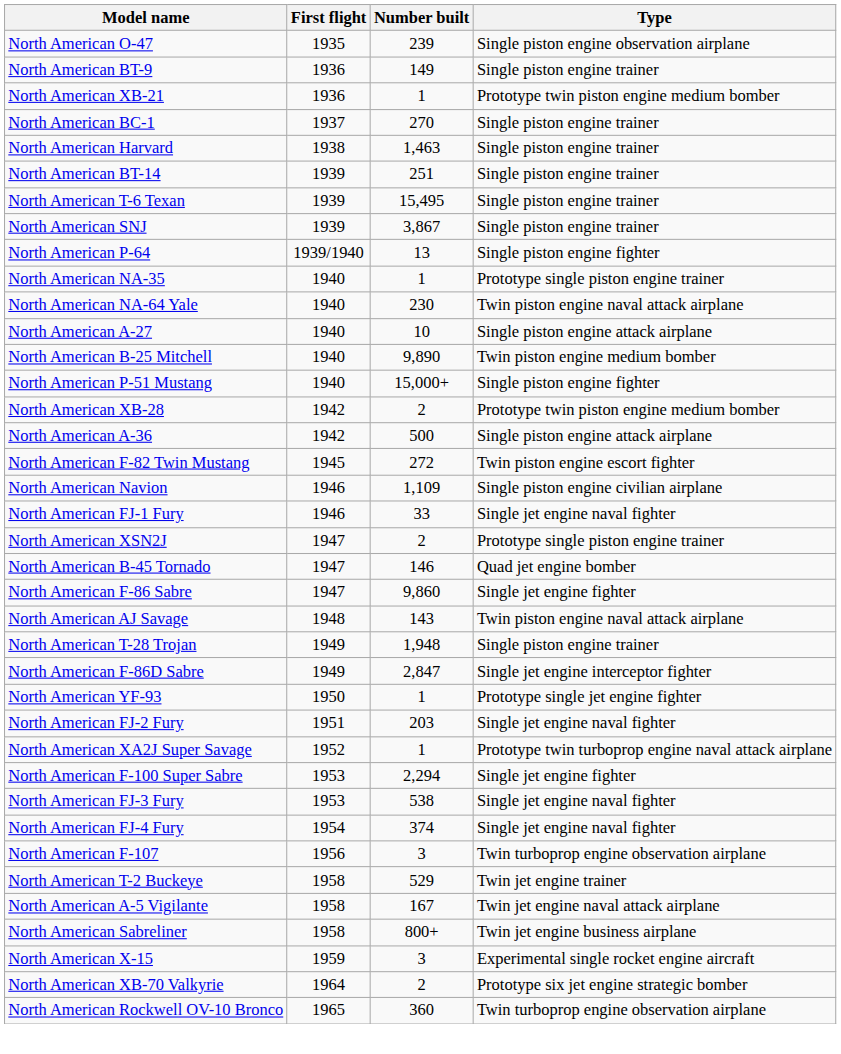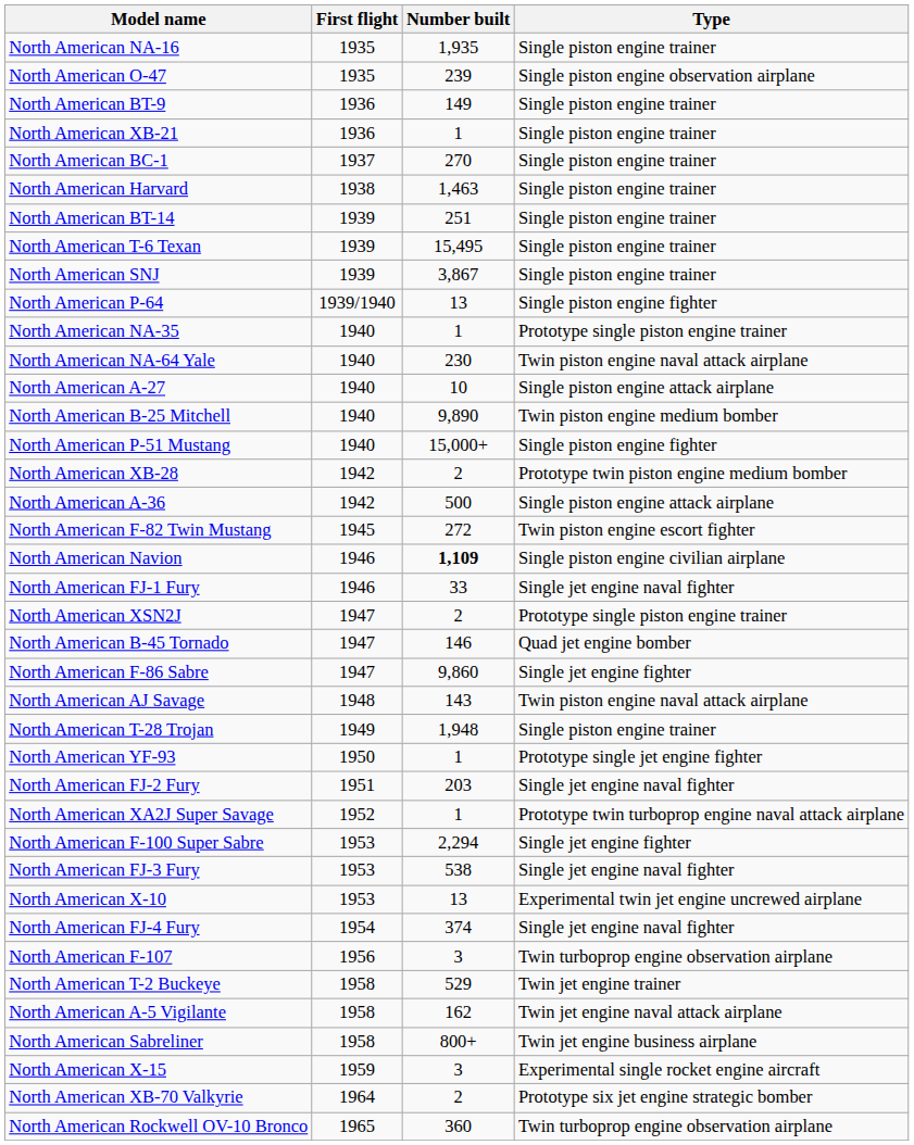 <table class="wikitable sortable">
 <tr>
 <th>Model name</th>
 <th>First flight</th>
 <th>Number built</th>
 <th>Type</th>
+</tr>
+<tr>
+<td align=left><a href='#'>North American NA-16</a></td>
+<td align=center>1935</td>
+<td align=center>1,935</td>
+<td align=left>Single piston engine trainer</td>
 </tr>
 <tr>
 <td align=left><a href='#'>North American O-47</a></td>
 <td align=center>1935</td>
 <td align=center>239</td>
 <td align=left>Single piston engine observation airplane</td>
 </tr>
 <tr>
 <td align=left><a href='#'>North American BT-9</a></td>
 <td align=center>1936</td>
 <td align=center>149</td>
 <td align=left>Single piston engine trainer</td>
 </tr>
 <tr>
 <td align=left><a href='#'>North American XB-21</a></td>
 <td align=center>1936</td>
 <td align=center>1</td>
-<td align=left>Prototype twin piston engine medium bomber</td>
+<td align=left>Single piston engine trainer</td>
 </tr>
 <tr>
 <td align=left><a href='#'>North American BC-1</a></td>
 <td align=center>1937</td>
 <td align=center>270</td>
 <td align=left>Single piston engine trainer</td>
 </tr>
 <tr>
 <td align=left><a href='#'>North American Harvard</a></td>
 <td align=center>1938</td>
 <td align=center>1,463</td>
 <td align=left>Single piston engine trainer</td>
 </tr>
 <tr>
 <td align=left><a href='#'>North American BT-14</a></td>
 <td align=center>1939</td>
 <td align=center>251</td>
 <td align=left>Single piston engine trainer</td>
 </tr>
 <tr>
 <td align=left><a href='#'>North American T-6 Texan</a></td>
 <td align=center>1939</td>
 <td align=center>15,495</td>
 <td align=left>Single piston engine trainer</td>
 </tr>
 <tr>
 <td align=left><a href='#'>North American SNJ</a></td>
 <td align=center>1939</td>
 <td align=center>3,867</td>
 <td align=left>Single piston engine trainer</td>
 </tr>
 <tr>
 <td align=left><a href='#'>North American P-64</a></td>
 <td align=center>1939/1940</td>
 <td align=center>13</td>
 <td align=left>Single piston engine fighter</td>
 </tr>
 <tr>
 <td align=left><a href='#'>North American NA-35</a></td>
 <td align=center>1940</td>
 <td align=center>1</td>
 <td align=left>Prototype single piston engine trainer</td>
 </tr>
 <tr>
 <td align=left><a href='#'>North American NA-64 Yale</a></td>
 <td align=center>1940</td>
 <td align=center>230</td>
 <td align=left>Twin piston engine naval attack airplane</td>
 </tr>
 <tr>
 <td align=left><a href='#'>North American A-27</a></td>
 <td align=center>1940</td>
 <td align=center>10</td>
 <td align=left>Single piston engine attack airplane</td>
 </tr>
 <tr>
 <td align=left><a href='#'>North American B-25 Mitchell</a></td>
 <td align=center>1940</td>
 <td align=center>9,890</td>
 <td align=left>Twin piston engine medium bomber</td>
 </tr>
 <tr>
 <td align=left><a href='#'>North American P-51 Mustang</a></td>
 <td align=center>1940</td>
 <td align=center>15,000+</td>
 <td align=left>Single piston engine fighter</td>
 </tr>
 <tr>
 <td align=left><a href='#'>North American XB-28</a></td>
 <td align=center>1942</td>
 <td align=center>2</td>
 <td align=left>Prototype twin piston engine medium bomber</td>
 </tr>
 <tr>
 <td align=left><a href='#'>North American A-36</a></td>
 <td align=center>1942</td>
 <td align=center>500</td>
 <td align=left>Single piston engine attack airplane</td>
 </tr>
 <tr>
 <td align=left><a href='#'>North American F-82 Twin Mustang</a></td>
 <td align=center>1945</td>
 <td align=center>272</td>
 <td align=left>Twin piston engine escort fighter</td>
 </tr>
 <tr>
 <td align=left><a href='#'>North American Navion</a></td>
 <td align=center>1946</td>
-<td align=center>1,109</td>
+<td align=center><strong>1,109</strong></td>
 <td align=left>Single piston engine civilian airplane</td>
 </tr>
 <tr>
 <td align=left><a href='#'>North American FJ-1 Fury</a></td>
 <td align=center>1946</td>
 <td align=center>33</td>
 <td align=left>Single jet engine naval fighter</td>
 </tr>
 <tr>
 <td align=left><a href='#'>North American XSN2J</a></td>
 <td align=center>1947</td>
 <td align=center>2</td>
 <td align=left>Prototype single piston engine trainer</td>
 </tr>
 <tr>
 <td align=left><a href='#'>North American B-45 Tornado</a></td>
 <td align=center>1947</td>
 <td align=center>146</td>
 <td align=left>Quad jet engine bomber</td>
 </tr>
 <tr>
 <td align=left><a href='#'>North American F-86 Sabre</a></td>
 <td align=center>1947</td>
 <td align=center>9,860</td>
 <td align=left>Single jet engine fighter</td>
 </tr>
 <tr>
 <td align=left><a href='#'>North American AJ Savage</a></td>
 <td align=center>1948</td>
 <td align=center>143</td>
 <td align=left>Twin piston engine naval attack airplane</td>
 </tr>
 <tr>
 <td align=left><a href='#'>North American T-28 Trojan</a></td>
 <td align=center>1949</td>
 <td align=center>1,948</td>
 <td align=left>Single piston engine trainer</td>
 </tr>
 <tr>
-<td align=left><a href='#'>North American F-86D Sabre</a></td>
-<td align=center>1949</td>
-<td align=center>2,847</td>
-<td align=left>Single jet engine interceptor fighter</td>
-</tr>
-<tr>
 <td align=left><a href='#'>North American YF-93</a></td>
 <td align=center>1950</td>
 <td align=center>1</td>
 <td align=left>Prototype single jet engine fighter</td>
 </tr>
 <tr>
 <td align=left><a href='#'>North American FJ-2 Fury</a></td>
 <td align=center>1951</td>
 <td align=center>203</td>
 <td align=left>Single jet engine naval fighter</td>
 </tr>
 <tr>
 <td align=left><a href='#'>North American XA2J Super Savage</a></td>
 <td align=center>1952</td>
 <td align=center>1</td>
 <td align=left>Prototype twin turboprop engine naval attack airplane</td>
 </tr>
 <tr>
 <td align=left><a href='#'>North American F-100 Super Sabre</a></td>
 <td align=center>1953</td>
 <td align=center>2,294</td>
 <td align=left>Single jet engine fighter</td>
 </tr>
 <tr>
 <td align=left><a href='#'>North American FJ-3 Fury</a></td>
 <td align=center>1953</td>
 <td align=center>538</td>
 <td align=left>Single jet engine naval fighter</td>
 </tr>
 <tr>
+<td align=left><a href='#'>North American X-10</a></td>
+<td align=center>1953</td>
+<td align=center>13</td>
+<td align=left>Experimental twin jet engine uncrewed airplane</td>
+</tr>
+<tr>
 <td align=left><a href='#'>North American FJ-4 Fury</a></td>
 <td align=center>1954</td>
 <td align=center>374</td>
 <td align=left>Single jet engine naval fighter</td>
 </tr>
 <tr>
 <td align=left><a href='#'>North American F-107</a></td>
 <td align=center>1956</td>
 <td align=center>3</td>
 <td align=left>Twin turboprop engine observation airplane</td>
 </tr>
 <tr>
 <td align=left><a href='#'>North American T-2 Buckeye</a></td>
 <td align=center>1958</td>
 <td align=center>529</td>
 <td align=left>Twin jet engine trainer</td>
 </tr>
 <tr>
 <td align=left><a href='#'>North American A-5 Vigilante</a></td>
 <td align=center>1958</td>
-<td align=center>167</td>
+<td align=center>162</td>
 <td align=left>Twin jet engine naval attack airplane</td>
 </tr>
 <tr>
 <td align=left><a href='#'>North American Sabreliner</a></td>
 <td align=center>1958</td>
 <td align=center>800+</td>
 <td align=left>Twin jet engine business airplane</td>
 </tr>
 <tr>
 <td align=left><a href='#'>North American X-15</a></td>
 <td align=center>1959</td>
 <td align=center>3</td>
 <td align=left>Experimental single rocket engine aircraft</td>
 </tr>
 <tr>
 <td align=left><a href='#'>North American XB-70 Valkyrie</a></td>
 <td align=center>1964</td>
 <td align=center>2</td>
 <td align=left>Prototype six jet engine strategic bomber</td>
 </tr>
 <tr>
 <td align=left><a href='#'>North American Rockwell OV-10 Bronco</a></td>
 <td align=center>1965</td>
 <td align=center>360</td>
 <td align=left>Twin turboprop engine observation airplane</td>
 </tr>
 <tr>
 </tr>
 </table>
